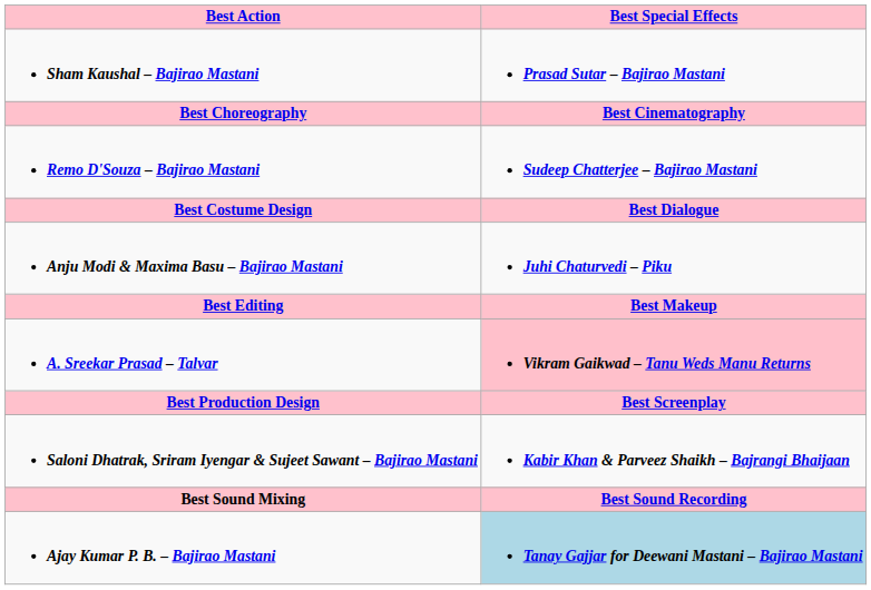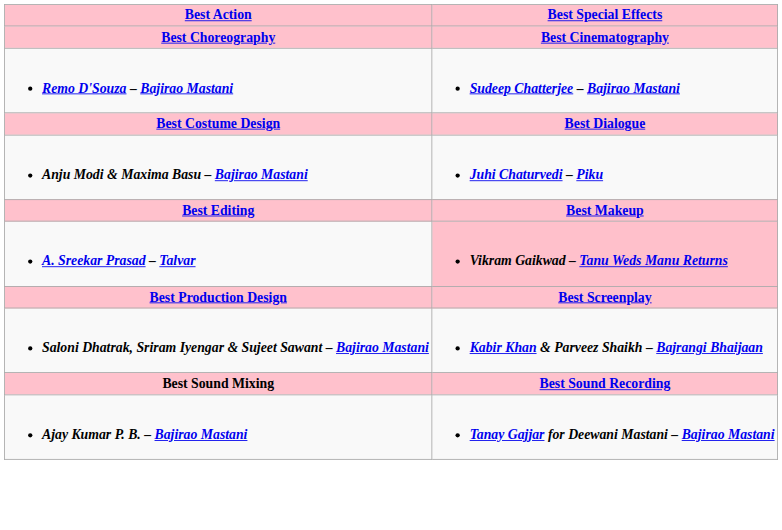 <table class=wikitable style="width=150%">
 <tr>
 <th style="background:#FFC1CC;" ! style="width=50%"><a href='#'>Best Action</a></th>
 <th style="background:#FFC1CC;" ! style="width=50%"><a href='#'>Best Special Effects</a></th>
-</tr>
-<tr>
-<td valign="top"><br><ul><li><strong><em>Sham Kaushal<strong> – </strong><a href='#'>Bajirao Mastani</a></em></strong></li></ul></td>
-<td valign="top"><br><ul><li><strong><em><a href='#'>Prasad Sutar</a><strong> – </strong><a href='#'>Bajirao Mastani</a></em></strong></li></ul></td>
 </tr>
 <tr>
 <th style="background:#FFC1CC;" ! style="width=50%"><a href='#'>Best Choreography</a></th>
 <th style="background:#FFC1CC;" ! style="width=50%"><a href='#'>Best Cinematography</a></th>
 </tr>
 <tr>
 <td valign="top"><br><ul><li><strong><em><a href='#'>Remo D'Souza</a><strong> – </strong><a href='#'>Bajirao Mastani</a></em></strong></li></ul></td>
 <td valign="top"><br><ul><li><strong><em><a href='#'>Sudeep Chatterjee</a><strong> – </strong><a href='#'>Bajirao Mastani</a></em></strong></li></ul></td>
 </tr>
 <tr>
 <th style="background:#FFC1CC;" ! style="width=50%"><a href='#'>Best Costume Design</a></th>
 <th style="background:#FFC1CC;" ! style="width=50%"><a href='#'>Best Dialogue</a></th>
 </tr>
 <tr>
 <td valign="top"><br><ul><li><strong><em>Anju Modi & Maxima Basu<strong> – </strong><a href='#'>Bajirao Mastani</a></em></strong></li></ul></td>
 <td valign="top"><br><ul><li><strong><em><a href='#'>Juhi Chaturvedi</a><strong> – </strong><a href='#'>Piku</a></em></strong></li></ul></td>
 </tr>
 <tr>
 <th style="background:#FFC1CC;" ! style="width=50%"><a href='#'>Best Editing</a></th>
 <th style="background:#FFC1CC;" ! style="width=50%"><a href='#'>Best Makeup</a></th>
 </tr>
 <tr>
 <td valign="top"><br><ul><li><strong><em><a href='#'>A. Sreekar Prasad</a><strong> – </strong><a href='#'>Talvar</a></em></strong></li></ul></td>
 <td valign="top" style="background: pink;"><br><ul><li><strong><em>Vikram Gaikwad<strong> – </strong><a href='#'>Tanu Weds Manu Returns</a></em></strong></li></ul></td>
 </tr>
 <tr>
 <th style="background:#FFC1CC;" ! style="width=50%"><a href='#'>Best Production Design</a></th>
 <th style="background:#FFC1CC;" ! style="width=50%"><a href='#'>Best Screenplay</a></th>
 </tr>
 <tr>
 <td valign="top"><br><ul><li><strong><em>Saloni Dhatrak, Sriram Iyengar & Sujeet Sawant<strong> – </strong><a href='#'>Bajirao Mastani</a></em></strong></li></ul></td>
 <td valign="top"><br><ul><li><strong><em><a href='#'>Kabir Khan</a> & Parveez Shaikh<strong> – </strong><a href='#'>Bajrangi Bhaijaan</a></em></strong></li></ul></td>
 </tr>
 <tr>
 <th style="background:#FFC1CC;" ! style="width=50%">Best Sound Mixing</th>
 <th style="background:#FFC1CC;" ! style="width=50%"><a href='#'>Best Sound Recording</a></th>
 </tr>
 <tr>
 <td valign="top"><br><ul><li><strong><em>Ajay Kumar P. B.<strong> – </strong><a href='#'>Bajirao Mastani</a></em></strong></li></ul></td>
-<td valign="top" style="background: lightblue;"><br><ul><li><strong><em><a href='#'>Tanay Gajjar</a><strong> for </strong>Deewani Mastani<strong> – </strong><a href='#'>Bajirao Mastani</a></em></strong></li></ul></td>
+<td valign="top"><br><ul><li><strong><em><a href='#'>Tanay Gajjar</a><strong> for </strong>Deewani Mastani<strong> – </strong><a href='#'>Bajirao Mastani</a></em></strong></li></ul></td>
 </tr>
 </table>
